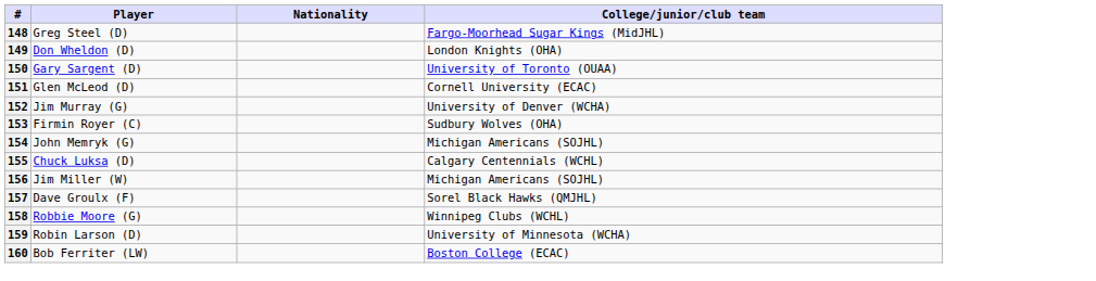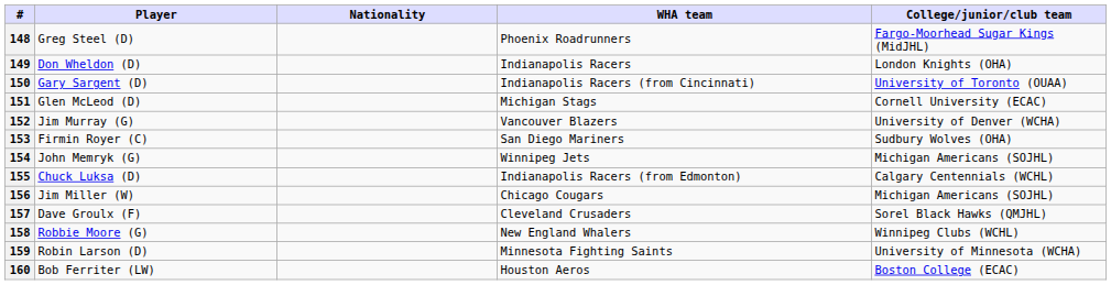 <table class="wikitable">
 <tr>
 <th style="background:#ddf; width:2.75%;">#</th>
 <th style="background:#ddf; width:22.0%;">Player</th>
 <th style="background:#ddf; width:20.0%;">Nationality</th>
+<th style="background:#ddf; width:34.0%;">WHA team</th>
 <th style="background:#ddf; width:100.0%;">College/junior/club team</th>
 </tr>
 <tr>
 <th>148</th>
 <td>Greg Steel (D)</td>
 <td></td>
+<td>Phoenix Roadrunners</td>
 <td><a href='#'>Fargo-Moorhead Sugar Kings</a> (MidJHL)</td>
 </tr>
 <tr>
 <th>149</th>
 <td><a href='#'>Don Wheldon</a> (D)</td>
 <td></td>
+<td>Indianapolis Racers</td>
 <td>London Knights (OHA)</td>
 </tr>
 <tr>
 <th>150</th>
 <td><a href='#'>Gary Sargent</a> (D)</td>
 <td></td>
+<td>Indianapolis Racers (from Cincinnati)</td>
 <td><a href='#'>University of Toronto</a> (OUAA)</td>
 </tr>
 <tr>
 <th>151</th>
 <td>Glen McLeod (D)</td>
 <td></td>
+<td>Michigan Stags</td>
 <td>Cornell University (ECAC)</td>
 </tr>
 <tr>
 <th>152</th>
 <td>Jim Murray (G)</td>
 <td></td>
+<td>Vancouver Blazers</td>
 <td>University of Denver (WCHA)</td>
 </tr>
 <tr>
 <th>153</th>
 <td>Firmin Royer (C)</td>
 <td></td>
+<td>San Diego Mariners</td>
 <td>Sudbury Wolves (OHA)</td>
 </tr>
 <tr>
 <th>154</th>
 <td>John Memryk (G)</td>
 <td></td>
+<td>Winnipeg Jets</td>
 <td>Michigan Americans (SOJHL)</td>
 </tr>
 <tr>
 <th>155</th>
 <td><a href='#'>Chuck Luksa</a> (D)</td>
 <td></td>
+<td>Indianapolis Racers (from Edmonton)</td>
 <td>Calgary Centennials (WCHL)</td>
 </tr>
 <tr>
 <th>156</th>
 <td>Jim Miller (W)</td>
 <td></td>
+<td>Chicago Cougars</td>
 <td>Michigan Americans (SOJHL)</td>
 </tr>
 <tr>
 <th>157</th>
 <td>Dave Groulx (F)</td>
 <td></td>
+<td>Cleveland Crusaders</td>
 <td>Sorel Black Hawks (QMJHL)</td>
 </tr>
 <tr>
 <th>158</th>
 <td><a href='#'>Robbie Moore</a> (G)</td>
 <td></td>
+<td>New England Whalers</td>
 <td>Winnipeg Clubs (WCHL)</td>
 </tr>
 <tr>
 <th>159</th>
 <td>Robin Larson (D)</td>
 <td></td>
+<td>Minnesota Fighting Saints</td>
 <td>University of Minnesota (WCHA)</td>
 </tr>
 <tr>
 <th>160</th>
 <td>Bob Ferriter (LW)</td>
 <td></td>
+<td>Houston Aeros</td>
 <td><a href='#'>Boston College</a> (ECAC)</td>
 </tr>
 </table>
